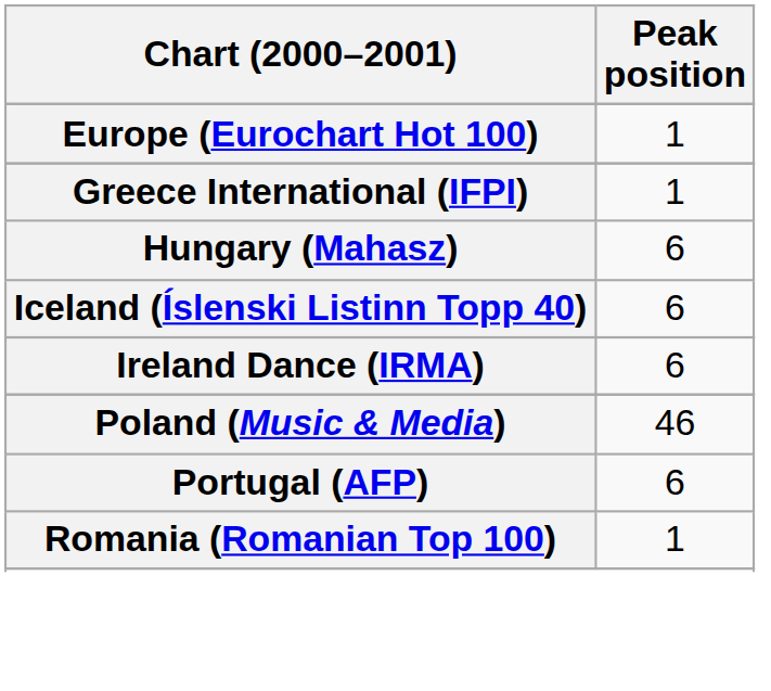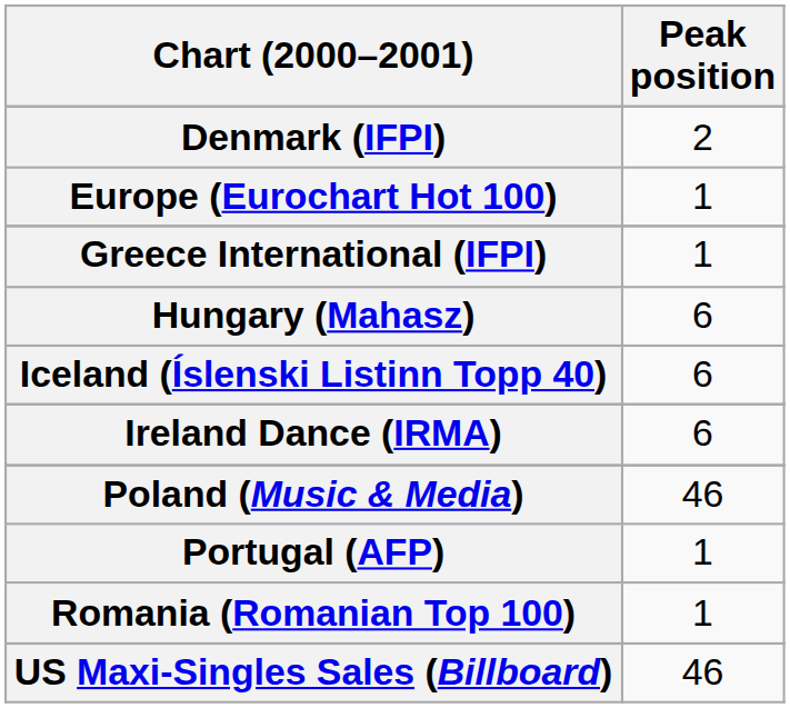 <table class="wikitable sortable plainrowheaders" style="text-align:center">
 <tr>
 <th>Chart (2000–2001)</th>
 <th>Peak<br>position</th>
 </tr>
 <tr>
 </tr>
 <tr>
 </tr>
 <tr>
 </tr>
 <tr>
+</tr>
+<tr>
+<th scope="row">Denmark (<a href='#'>IFPI</a>)</th>
+<td>2</td>
 </tr>
 <tr>
 <th scope="row">Europe (<a href='#'>Eurochart Hot 100</a>)</th>
 <td>1</td>
 </tr>
 <tr>
 </tr>
 <tr>
 </tr>
 <tr>
 </tr>
 <tr>
 <th scope="row">Greece International (<a href='#'>IFPI</a>)</th>
 <td>1</td>
 </tr>
 <tr>
 <th scope="row">Hungary (<a href='#'>Mahasz</a>)</th>
 <td>6</td>
 </tr>
 <tr>
 <th scope="row">Iceland (<a href='#'>Íslenski Listinn Topp 40</a>)</th>
 <td>6</td>
 </tr>
 <tr>
 </tr>
 <tr>
 <th scope="row">Ireland Dance (<a href='#'>IRMA</a>)</th>
 <td>6</td>
 </tr>
 <tr>
 </tr>
 <tr>
 </tr>
 <tr>
 </tr>
 <tr>
 </tr>
 <tr>
 </tr>
 <tr>
 <th scope="row">Poland (<em><a href='#'>Music & Media</a></em>)</th>
 <td>46</td>
 </tr>
 <tr>
 <th scope="row">Portugal (<a href='#'>AFP</a>)</th>
-<td>6</td>
+<td>1</td>
 </tr>
 <tr>
 <th scope="row">Romania (<a href='#'>Romanian Top 100</a>)</th>
 <td>1</td>
 </tr>
 <tr>
 </tr>
 <tr>
 </tr>
 <tr>
 </tr>
 <tr>
 </tr>
 <tr>
 </tr>
+<tr>
+<th scope="row">US <a href='#'>Maxi-Singles Sales</a> (<em><a href='#'>Billboard</a></em>)</th>
+<td>46</td>
+</tr>
 </table>
